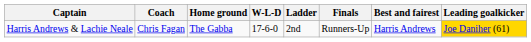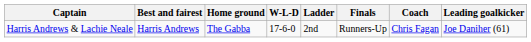 <table class="wikitable" style="font-size:90%;">
 <tr>
 <th>Captain</th>
-<th>Coach</th>
+<th>Best and fairest</th>
 <th>Home ground</th>
 <th>W-L-D</th>
 <th>Ladder</th>
 <th>Finals</th>
-<th>Best and fairest</th>
+<th>Coach</th>
 <th>Leading goalkicker</th>
 </tr>
 <tr>
 <td><a href='#'>Harris Andrews</a> & <a href='#'>Lachie Neale</a></td>
-<td><a href='#'>Chris Fagan</a></td>
+<td><a href='#'>Harris Andrews</a></td>
 <td><a href='#'>The Gabba</a></td>
 <td>17-6-0</td>
 <td>2nd</td>
 <td>Runners-Up</td>
-<td><a href='#'>Harris Andrews</a></td>
-<td style="background: gold;"><a href='#'>Joe Daniher</a> (61)</td>
+<td><a href='#'>Chris Fagan</a></td>
+<td><a href='#'>Joe Daniher</a> (61)</td>
 </tr>
 </table>
